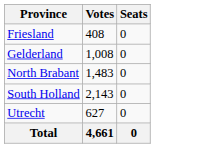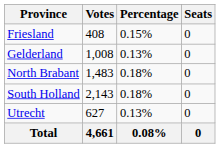 <table class="wikitable sortable">
 <tr>
 <th>Province</th>
 <th>Votes</th>
+<th>Percentage</th>
 <th>Seats</th>
 </tr>
 <tr>
 <td><a href='#'>Friesland</a></td>
 <td>408</td>
+<td>0.15%</td>
 <td>0</td>
 </tr>
 <tr>
 <td><a href='#'>Gelderland</a></td>
 <td>1,008</td>
+<td>0.13%</td>
 <td>0</td>
 </tr>
 <tr>
 <td><a href='#'>North Brabant</a></td>
 <td>1,483</td>
+<td>0.18%</td>
 <td>0</td>
 </tr>
 <tr>
 <td><a href='#'>South Holland</a></td>
 <td>2,143</td>
+<td>0.18%</td>
 <td>0</td>
 </tr>
 <tr>
 <td><a href='#'>Utrecht</a></td>
 <td>627</td>
+<td>0.13%</td>
 <td>0</td>
 </tr>
 <tr>
 <th>Total</th>
 <th>4,661</th>
+<th>0.08%</th>
 <th>0</th>
 </tr>
 </table>
